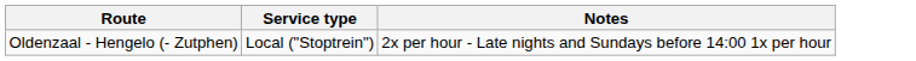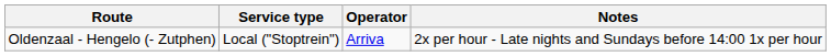 <table class="wikitable" style="font-size:85%;">
 <tr>
 <th>Route</th>
 <th>Service type</th>
+<th>Operator</th>
 <th>Notes</th>
 </tr>
 <tr>
 <td>Oldenzaal - Hengelo (- Zutphen)</td>
 <td>Local ("Stoptrein")</td>
+<td><a href='#'>Arriva</a></td>
 <td>2x per hour - Late nights and Sundays before 14:00 1x per hour</td>
 </tr>
 </table>
